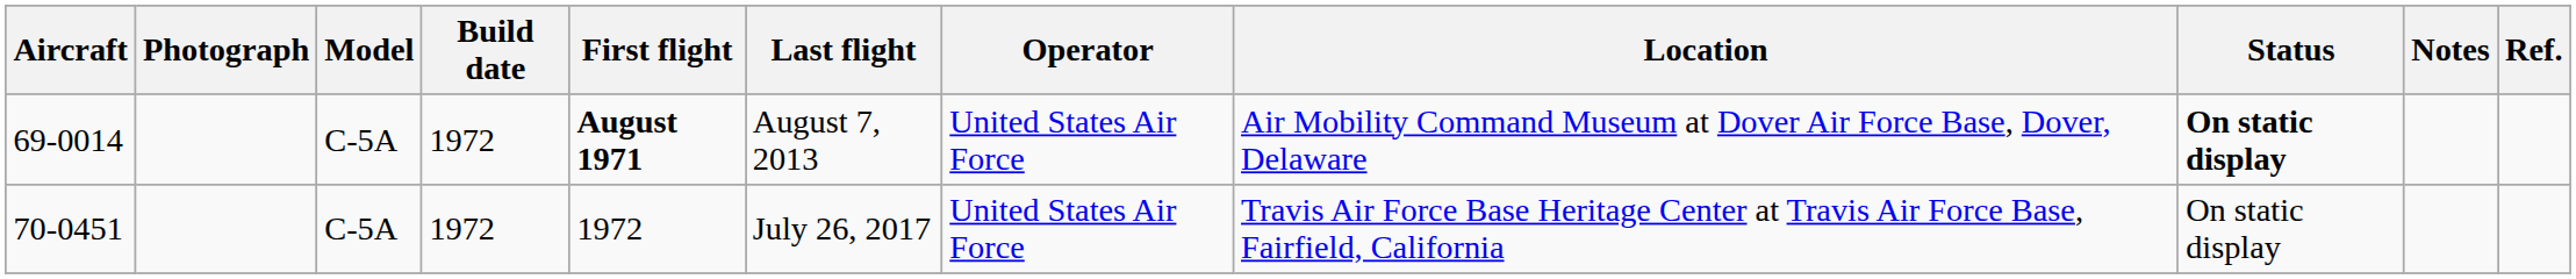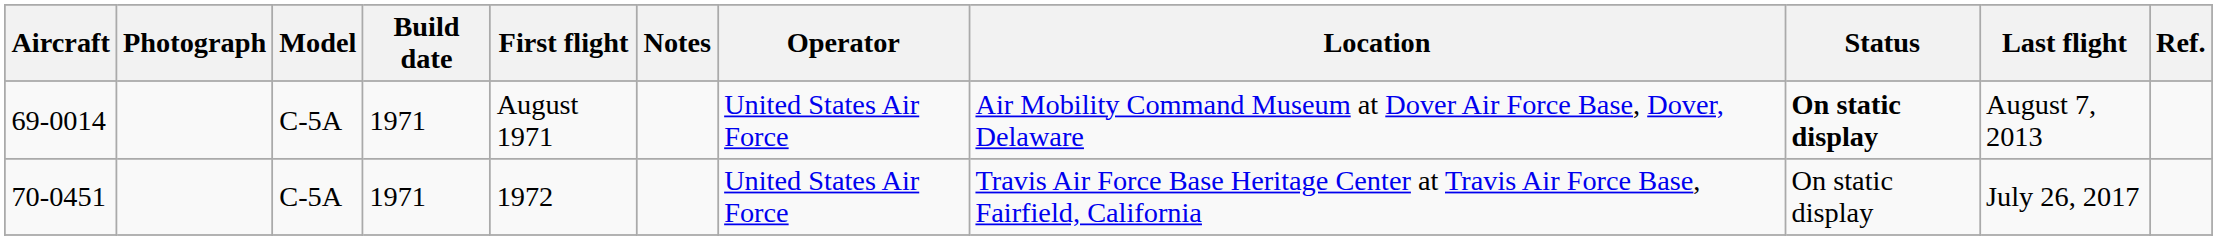 <table class="wikitable">
 <tr>
 <th>Aircraft</th>
 <th>Photograph</th>
 <th>Model</th>
 <th>Build date</th>
 <th>First flight</th>
-<th>Last flight</th>
+<th>Notes</th>
 <th>Operator</th>
 <th>Location</th>
 <th>Status</th>
-<th>Notes</th>
+<th>Last flight</th>
 <th>Ref.</th>
 </tr>
 <tr>
 <td>69-0014</td>
 <td></td>
 <td>C-5A</td>
-<td>1972</td>
-<td><strong>August 1971</strong></td>
-<td>August 7, 2013</td>
+<td>1971</td>
+<td>August 1971</td>
+<td></td>
 <td><a href='#'>United States Air Force</a></td>
 <td><a href='#'>Air Mobility Command Museum</a> at <a href='#'>Dover Air Force Base</a>, <a href='#'>Dover, Delaware</a></td>
 <td><strong>On static display</strong></td>
-<td></td>
+<td>August 7, 2013</td>
 <td></td>
 </tr>
 <tr>
 <td>70-0451</td>
 <td></td>
 <td>C-5A</td>
+<td>1971</td>
 <td>1972</td>
-<td>1972</td>
-<td>July 26, 2017</td>
+<td></td>
 <td><a href='#'>United States Air Force</a></td>
 <td><a href='#'>Travis Air Force Base Heritage Center</a> at <a href='#'>Travis Air Force Base</a>, <a href='#'>Fairfield, California</a></td>
 <td>On static display</td>
-<td></td>
+<td>July 26, 2017</td>
 <td></td>
 </tr>
 </table>
